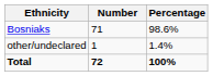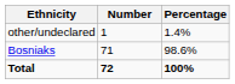 <table class="wikitable">
 <tr>
 <th width="100px">Ethnicity</th>
 <th width="80px">Number</th>
 <th width="80px">Percentage</th>
 </tr>
 <tr>
+<td>other/undeclared</td>
+<td>1</td>
+<td>1.4%</td>
+</tr>
+<tr>
 <td><a href='#'>Bosniaks</a></td>
 <td>71</td>
 <td>98.6%</td>
-</tr>
-<tr>
-<td>other/undeclared</td>
-<td>1</td>
-<td>1.4%</td>
 </tr>
 <tr>
 <td><strong>Total</strong></td>
 <td><strong>72</strong></td>
 <td><strong>100%</strong></td>
 </tr>
 </table>
